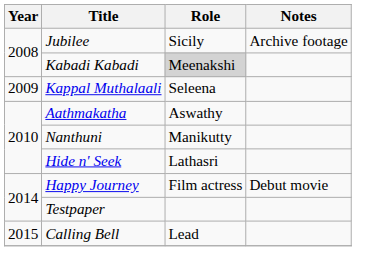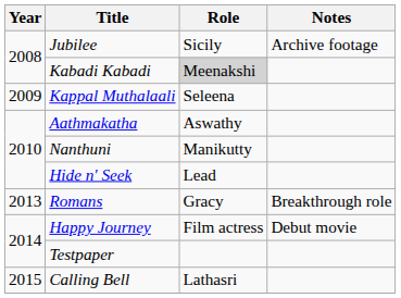 <table class="wikitable sortable mw-collapsible">
 <tr>
 <th>Year</th>
 <th>Title</th>
 <th>Role</th>
 <th>Notes</th>
 </tr>
 <tr>
 <td rowspan="2">2008</td>
 <td><em>Jubilee</em></td>
 <td>Sicily</td>
 <td>Archive footage</td>
 </tr>
 <tr>
 <td><em>Kabadi Kabadi</em></td>
 <td style="background: lightgrey;">Meenakshi</td>
 <td></td>
 </tr>
 <tr>
 <td>2009</td>
 <td><em><a href='#'>Kappal Muthalaali</a></em></td>
 <td>Seleena</td>
 <td></td>
 </tr>
 <tr>
 <td rowspan="3">2010</td>
 <td><em><a href='#'>Aathmakatha</a></em></td>
 <td>Aswathy</td>
 <td></td>
 </tr>
 <tr>
 <td><em>Nanthuni</em></td>
 <td>Manikutty</td>
 <td></td>
 </tr>
 <tr>
 <td><em><a href='#'>Hide n' Seek</a></em></td>
-<td>Lathasri</td>
+<td>Lead</td>
 <td></td>
+</tr>
+<tr>
+<td>2013</td>
+<td><em><a href='#'>Romans</a></em></td>
+<td>Gracy</td>
+<td>Breakthrough role</td>
 </tr>
 <tr>
 <td rowspan="2">2014</td>
 <td><em><a href='#'>Happy Journey</a></em></td>
 <td>Film actress</td>
 <td>Debut movie</td>
 </tr>
 <tr>
 <td><em>Testpaper</em></td>
 <td></td>
 <td></td>
 </tr>
 <tr>
 <td>2015</td>
 <td><em>Calling Bell</em></td>
-<td>Lead</td>
+<td>Lathasri</td>
 <td></td>
 </tr>
 <tr>
 </tr>
 </table>
